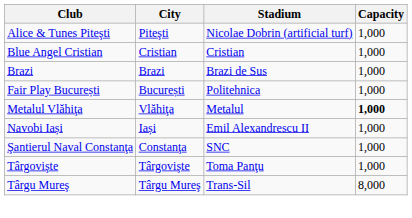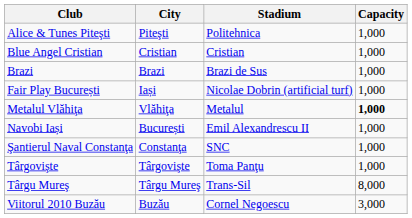 <table class="wikitable sortable">
 <tr>
 <th>Club</th>
 <th>City</th>
 <th>Stadium</th>
 <th>Capacity</th>
 </tr>
 <tr>
 <td><a href='#'>Alice & Tunes Piteşti</a></td>
 <td><a href='#'>Piteşti</a></td>
-<td><a href='#'>Nicolae Dobrin (artificial turf)</a></td>
+<td><a href='#'>Politehnica</a></td>
 <td>1,000</td>
 </tr>
 <tr>
 <td><a href='#'>Blue Angel Cristian</a></td>
 <td><a href='#'>Cristian</a></td>
 <td><a href='#'>Cristian</a></td>
 <td>1,000</td>
 </tr>
 <tr>
 <td><a href='#'>Brazi</a></td>
 <td><a href='#'>Brazi</a></td>
 <td><a href='#'>Brazi de Sus</a></td>
 <td>1,000</td>
 </tr>
 <tr>
 <td><a href='#'>Fair Play București</a></td>
-<td><a href='#'>București</a></td>
-<td><a href='#'>Politehnica</a></td>
+<td><a href='#'>Iași</a></td>
+<td><a href='#'>Nicolae Dobrin (artificial turf)</a></td>
 <td>1,000</td>
 </tr>
 <tr>
 <td><a href='#'>Metalul Vlăhiţa</a></td>
 <td><a href='#'>Vlăhiţa</a></td>
 <td><a href='#'>Metalul</a></td>
 <td><strong>1,000</strong></td>
 </tr>
 <tr>
 <td><a href='#'>Navobi Iași</a></td>
-<td><a href='#'>Iași</a></td>
+<td><a href='#'>București</a></td>
 <td><a href='#'>Emil Alexandrescu II</a></td>
 <td>1,000</td>
 </tr>
 <tr>
 <td><a href='#'>Şantierul Naval Constanţa</a></td>
 <td><a href='#'>Constanţa</a></td>
 <td><a href='#'>SNC</a></td>
 <td>1,000</td>
 </tr>
 <tr>
 <td><a href='#'>Târgovişte</a></td>
 <td><a href='#'>Târgovişte</a></td>
 <td><a href='#'>Toma Panţu</a></td>
 <td>1,000</td>
 </tr>
 <tr>
 <td><a href='#'>Târgu Mureş</a></td>
 <td><a href='#'>Târgu Mureş</a></td>
 <td><a href='#'>Trans-Sil</a></td>
 <td>8,000</td>
 </tr>
+<tr>
+<td><a href='#'>Viitorul 2010 Buzău</a></td>
+<td><a href='#'>Buzău</a></td>
+<td><a href='#'>Cornel Negoescu</a></td>
+<td>3,000</td>
+</tr>
 </table>
